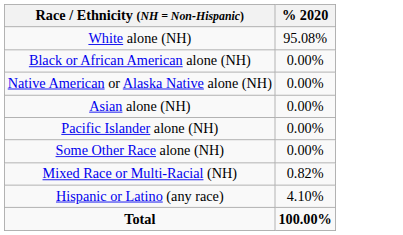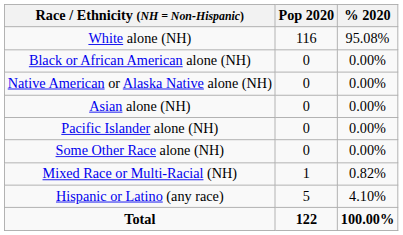 <table class="wikitable" style="text-align:center;">
 <tr>
 <th>Race / Ethnicity <small>(<em>NH = Non-Hispanic</em>)</small></th>
+<th>Pop 2020</th>
 <th>% 2020</th>
 </tr>
 <tr>
 <td><a href='#'>White</a> alone (NH)</td>
+<td>116</td>
 <td>95.08%</td>
 </tr>
 <tr>
 <td><a href='#'>Black or African American</a> alone (NH)</td>
+<td>0</td>
 <td>0.00%</td>
 </tr>
 <tr>
 <td><a href='#'>Native American</a> or <a href='#'>Alaska Native</a> alone (NH)</td>
+<td>0</td>
 <td>0.00%</td>
 </tr>
 <tr>
 <td><a href='#'>Asian</a> alone (NH)</td>
+<td>0</td>
 <td>0.00%</td>
 </tr>
 <tr>
 <td><a href='#'>Pacific Islander</a> alone (NH)</td>
+<td>0</td>
 <td>0.00%</td>
 </tr>
 <tr>
 <td><a href='#'>Some Other Race</a> alone (NH)</td>
+<td>0</td>
 <td>0.00%</td>
 </tr>
 <tr>
 <td><a href='#'>Mixed Race or Multi-Racial</a> (NH)</td>
+<td>1</td>
 <td>0.82%</td>
 </tr>
 <tr>
 <td><a href='#'>Hispanic or Latino</a> (any race)</td>
+<td>5</td>
 <td>4.10%</td>
 </tr>
 <tr>
 <td><strong>Total</strong></td>
+<td><strong>122</strong></td>
 <td><strong>100.00%</strong></td>
 </tr>
 </table>
